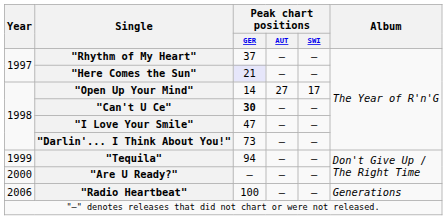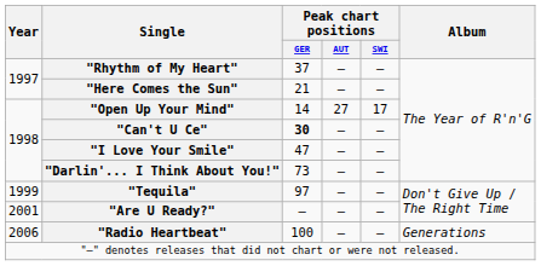 <table class="wikitable plainrowheaders" style="text-align:center;">
 <tr>
 <th rowspan="2">Year</th>
 <th rowspan="2">Single</th>
 <th colspan="3">Peak chart positions</th>
 <th rowspan="2">Album</th>
 </tr>
 <tr style="font-size:smaller;">
 <th width="35"><small><a href='#'>GER</a></small><br></th>
 <th width="35"><small><a href='#'>AUT</a></small><br></th>
 <th width="35"><small><a href='#'>SWI</a></small><br></th>
 </tr>
 <tr>
 <td rowspan="2">1997</td>
 <th scope="row">"Rhythm of My Heart"</th>
 <td>37</td>
 <td>—</td>
 <td>—</td>
 <td align="left" rowspan="6"><em>The Year of R'n'G</em></td>
 </tr>
 <tr>
 <th scope="row">"Here Comes the Sun"</th>
-<td style="background: lavender;">21</td>
+<td>21</td>
 <td>—</td>
 <td>—</td>
 </tr>
 <tr>
 <td rowspan="4">1998</td>
 <th scope="row">"Open Up Your Mind"</th>
 <td>14</td>
 <td>27</td>
 <td>17</td>
 </tr>
 <tr>
 <th scope="row">"Can't U Ce"</th>
 <td><strong>30</strong></td>
 <td>—</td>
 <td>—</td>
 </tr>
 <tr>
 <th scope="row">"I Love Your Smile"</th>
 <td>47</td>
 <td>—</td>
 <td>—</td>
 </tr>
 <tr>
 <th scope="row">"Darlin'... I Think About You!"</th>
 <td>73</td>
 <td>—</td>
 <td>—</td>
 </tr>
 <tr>
 <td rowspan="1">1999</td>
 <th scope="row">"Tequila"</th>
-<td>94</td>
+<td>97</td>
 <td>—</td>
 <td>—</td>
 <td align="left" rowspan="2"><em>Don't Give Up</em> /<br><em>The Right Time</em></td>
 </tr>
 <tr>
-<td rowspan="1">2000</td>
+<td rowspan="1">2001</td>
 <th scope="row">"Are U Ready?"</th>
 <td>—</td>
 <td>—</td>
 <td>—</td>
 </tr>
 <tr>
 <td rowspan="1">2006</td>
 <th scope="row">"Radio Heartbeat"</th>
 <td>100</td>
 <td>—</td>
 <td>—</td>
 <td align="left" rowspan="1"><em>Generations</em></td>
 </tr>
 <tr>
 <td align="center" colspan="16" style="font-size:8pt">"—" denotes releases that did not chart or were not released.</td>
 </tr>
 </table>
